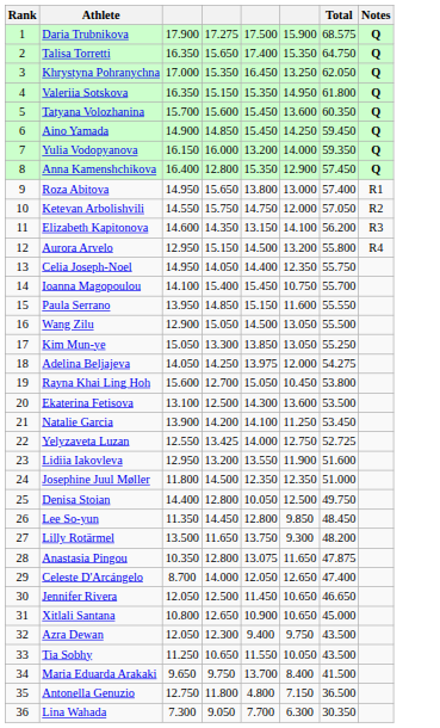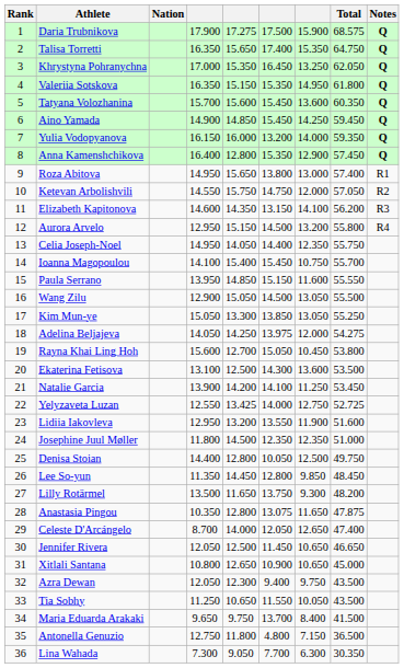 <table class="wikitable sortable" style="text-align:center">
 <tr>
 <th>Rank</th>
 <th>Athlete</th>
+<th>Nation</th>
 <th></th>
 <th></th>
 <th></th>
 <th></th>
 <th>Total</th>
 <th>Notes</th>
 </tr>
 <tr bgcolor=ccffcc>
 <td>1</td>
 <td align=left><a href='#'>Daria Trubnikova</a></td>
+<td align=left></td>
 <td>17.900</td>
 <td>17.275</td>
 <td>17.500</td>
 <td>15.900</td>
 <td>68.575</td>
 <td><strong>Q</strong></td>
 </tr>
 <tr bgcolor=ccffcc>
 <td>2</td>
 <td align=left><a href='#'>Talisa Torretti</a></td>
+<td align=left></td>
 <td>16.350</td>
 <td>15.650</td>
 <td>17.400</td>
 <td>15.350</td>
 <td>64.750</td>
 <td><strong>Q</strong></td>
 </tr>
 <tr bgcolor=ccffcc>
 <td>3</td>
 <td align=left><a href='#'>Khrystyna Pohranychna</a></td>
+<td align=left></td>
 <td>17.000</td>
 <td>15.350</td>
 <td>16.450</td>
 <td>13.250</td>
 <td>62.050</td>
 <td><strong>Q</strong></td>
 </tr>
 <tr bgcolor=ccffcc>
 <td>4</td>
 <td align=left><a href='#'>Valeriia Sotskova</a></td>
+<td align=left></td>
 <td>16.350</td>
 <td>15.150</td>
 <td>15.350</td>
 <td>14.950</td>
 <td>61.800</td>
 <td><strong>Q</strong></td>
 </tr>
 <tr bgcolor=ccffcc>
 <td>5</td>
 <td align=left><a href='#'>Tatyana Volozhanina</a></td>
+<td align=left></td>
 <td>15.700</td>
 <td>15.600</td>
 <td>15.450</td>
 <td>13.600</td>
 <td>60.350</td>
 <td><strong>Q</strong></td>
 </tr>
 <tr bgcolor=ccffcc>
 <td>6</td>
 <td align=left><a href='#'>Aino Yamada</a></td>
+<td align=left></td>
 <td>14.900</td>
 <td>14.850</td>
 <td>15.450</td>
 <td>14.250</td>
 <td>59.450</td>
 <td><strong>Q</strong></td>
 </tr>
 <tr bgcolor=ccffcc>
 <td>7</td>
 <td align=left><a href='#'>Yulia Vodopyanova</a></td>
+<td align=left></td>
 <td>16.150</td>
 <td>16.000</td>
 <td>13.200</td>
 <td>14.000</td>
 <td>59.350</td>
 <td><strong>Q</strong></td>
 </tr>
 <tr bgcolor=ccffcc>
 <td>8</td>
 <td align=left><a href='#'>Anna Kamenshchikova</a></td>
+<td align=left></td>
 <td>16.400</td>
 <td>12.800</td>
 <td>15.350</td>
 <td>12.900</td>
 <td>57.450</td>
 <td><strong>Q</strong></td>
 </tr>
 <tr>
 <td>9</td>
 <td align=left><a href='#'>Roza Abitova</a></td>
+<td align=left></td>
 <td>14.950</td>
 <td>15.650</td>
 <td>13.800</td>
 <td>13.000</td>
 <td>57.400</td>
 <td>R1</td>
 </tr>
 <tr>
 <td>10</td>
 <td align=left><a href='#'>Ketevan Arbolishvili</a></td>
+<td align=left></td>
 <td>14.550</td>
 <td>15.750</td>
 <td>14.750</td>
 <td>12.000</td>
 <td>57.050</td>
 <td>R2</td>
 </tr>
 <tr>
 <td>11</td>
 <td align=left><a href='#'>Elizabeth Kapitonova</a></td>
+<td align=left></td>
 <td>14.600</td>
 <td>14.350</td>
 <td>13.150</td>
 <td>14.100</td>
 <td>56.200</td>
 <td>R3</td>
 </tr>
 <tr>
 <td>12</td>
 <td align=left><a href='#'>Aurora Arvelo</a></td>
+<td align=left></td>
 <td>12.950</td>
 <td>15.150</td>
 <td>14.500</td>
 <td>13.200</td>
 <td>55.800</td>
 <td>R4</td>
 </tr>
 <tr>
 <td>13</td>
 <td align=left><a href='#'>Celia Joseph-Noel</a></td>
+<td align=left></td>
 <td>14.950</td>
 <td>14.050</td>
 <td>14.400</td>
 <td>12.350</td>
 <td>55.750</td>
 <td></td>
 </tr>
 <tr>
 <td>14</td>
 <td align=left><a href='#'>Ioanna Magopoulou</a></td>
+<td align=left></td>
 <td>14.100</td>
 <td>15.400</td>
 <td>15.450</td>
 <td>10.750</td>
 <td>55.700</td>
 <td></td>
 </tr>
 <tr>
 <td>15</td>
 <td align=left><a href='#'>Paula Serrano</a></td>
+<td align=left></td>
 <td>13.950</td>
 <td>14.850</td>
 <td>15.150</td>
 <td>11.600</td>
 <td>55.550</td>
 <td></td>
 </tr>
 <tr>
 <td>16</td>
 <td align=left><a href='#'>Wang Zilu</a></td>
+<td align=left></td>
 <td>12.900</td>
 <td>15.050</td>
 <td>14.500</td>
 <td>13.050</td>
 <td>55.500</td>
 <td></td>
 </tr>
 <tr>
 <td>17</td>
 <td align=left><a href='#'>Kim Mun-ye</a></td>
+<td align=left></td>
 <td>15.050</td>
 <td>13.300</td>
 <td>13.850</td>
 <td>13.050</td>
 <td>55.250</td>
 <td></td>
 </tr>
 <tr>
 <td>18</td>
 <td align=left><a href='#'>Adelina Beljajeva</a></td>
+<td align=left></td>
 <td>14.050</td>
 <td>14.250</td>
 <td>13.975</td>
 <td>12.000</td>
 <td>54.275</td>
 <td></td>
 </tr>
 <tr>
 <td>19</td>
 <td align=left><a href='#'>Rayna Khai Ling Hoh</a></td>
+<td align=left></td>
 <td>15.600</td>
 <td>12.700</td>
 <td>15.050</td>
 <td>10.450</td>
 <td>53.800</td>
 <td></td>
 </tr>
 <tr>
 <td>20</td>
 <td align=left><a href='#'>Ekaterina Fetisova</a></td>
+<td align=left></td>
 <td>13.100</td>
 <td>12.500</td>
 <td>14.300</td>
 <td>13.600</td>
 <td>53.500</td>
 <td></td>
 </tr>
 <tr>
 <td>21</td>
 <td align=left><a href='#'>Natalie Garcia</a></td>
+<td align=left></td>
 <td>13.900</td>
 <td>14.200</td>
 <td>14.100</td>
 <td>11.250</td>
 <td>53.450</td>
 <td></td>
 </tr>
 <tr>
 <td>22</td>
 <td align=left><a href='#'>Yelyzaveta Luzan</a></td>
+<td align=left></td>
 <td>12.550</td>
 <td>13.425</td>
 <td>14.000</td>
 <td>12.750</td>
 <td>52.725</td>
 <td></td>
 </tr>
 <tr>
 <td>23</td>
 <td align=left><a href='#'>Lidiia Iakovleva</a></td>
+<td align=left></td>
 <td>12.950</td>
 <td>13.200</td>
 <td>13.550</td>
 <td>11.900</td>
 <td>51.600</td>
 <td></td>
 </tr>
 <tr>
 <td>24</td>
 <td align=left><a href='#'>Josephine Juul Møller</a></td>
+<td align=left></td>
 <td>11.800</td>
 <td>14.500</td>
 <td>12.350</td>
 <td>12.350</td>
 <td>51.000</td>
 <td></td>
 </tr>
 <tr>
 <td>25</td>
 <td align=left><a href='#'>Denisa Stoian</a></td>
+<td align=left></td>
 <td>14.400</td>
 <td>12.800</td>
 <td>10.050</td>
 <td>12.500</td>
 <td>49.750</td>
 <td></td>
 </tr>
 <tr>
 <td>26</td>
 <td align=left><a href='#'>Lee So-yun</a></td>
+<td align=left></td>
 <td>11.350</td>
 <td>14.450</td>
 <td>12.800</td>
 <td>9.850</td>
 <td>48.450</td>
 <td></td>
 </tr>
 <tr>
 <td>27</td>
 <td align=left><a href='#'>Lilly Rotärmel</a></td>
+<td align=left></td>
 <td>13.500</td>
 <td>11.650</td>
 <td>13.750</td>
 <td>9.300</td>
 <td>48.200</td>
 <td></td>
 </tr>
 <tr>
 <td>28</td>
 <td align=left><a href='#'>Anastasia Pingou</a></td>
+<td align=left></td>
 <td>10.350</td>
 <td>12.800</td>
 <td>13.075</td>
 <td>11.650</td>
 <td>47.875</td>
 <td></td>
 </tr>
 <tr>
 <td>29</td>
 <td align=left><a href='#'>Celeste D'Arcángelo</a></td>
+<td align=left></td>
 <td>8.700</td>
 <td>14.000</td>
 <td>12.050</td>
 <td>12.650</td>
 <td>47.400</td>
 <td></td>
 </tr>
 <tr>
 <td>30</td>
 <td align=left><a href='#'>Jennifer Rivera</a></td>
+<td align=left></td>
 <td>12.050</td>
 <td>12.500</td>
 <td>11.450</td>
 <td>10.650</td>
 <td>46.650</td>
 <td></td>
 </tr>
 <tr>
 <td>31</td>
 <td align=left><a href='#'>Xitlali Santana</a></td>
+<td align=left></td>
 <td>10.800</td>
 <td>12.650</td>
 <td>10.900</td>
 <td>10.650</td>
 <td>45.000</td>
 <td></td>
 </tr>
 <tr>
 <td>32</td>
 <td align=left><a href='#'>Azra Dewan</a></td>
+<td align=left></td>
 <td>12.050</td>
 <td>12.300</td>
 <td>9.400</td>
 <td>9.750</td>
 <td>43.500</td>
 <td></td>
 </tr>
 <tr>
 <td>33</td>
 <td align=left><a href='#'>Tia Sobhy</a></td>
+<td align=left></td>
 <td>11.250</td>
 <td>10.650</td>
 <td>11.550</td>
 <td>10.050</td>
 <td>43.500</td>
 <td></td>
 </tr>
 <tr>
 <td>34</td>
 <td align=left><a href='#'>Maria Eduarda Arakaki</a></td>
+<td align=left></td>
 <td>9.650</td>
 <td>9.750</td>
 <td>13.700</td>
 <td>8.400</td>
 <td>41.500</td>
 <td></td>
 </tr>
 <tr>
 <td>35</td>
 <td align=left><a href='#'>Antonella Genuzio</a></td>
+<td align=left></td>
 <td>12.750</td>
 <td>11.800</td>
 <td>4.800</td>
 <td>7.150</td>
 <td>36.500</td>
 <td></td>
 </tr>
 <tr>
 <td>36</td>
 <td align=left><a href='#'>Lina Wahada</a></td>
+<td align=left></td>
 <td>7.300</td>
 <td>9.050</td>
 <td>7.700</td>
 <td>6.300</td>
 <td>30.350</td>
 <td></td>
 </tr>
 </table>
